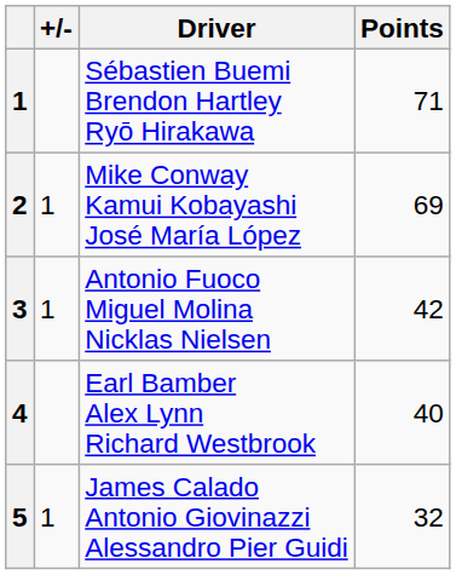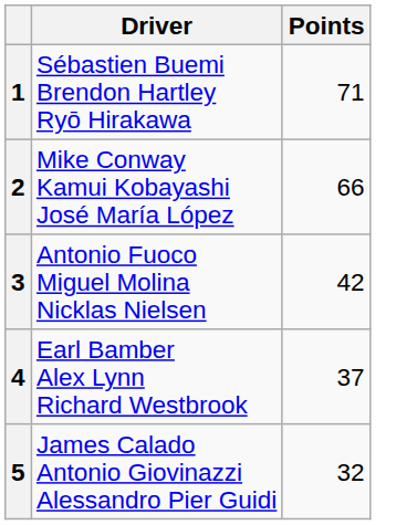 <table class="wikitable" style="font-size:95%;">
 <tr>
 <th scope="col"></th>
-<th scope="col">+/-</th>
 <th scope="col">Driver</th>
 <th scope="col">Points</th>
 </tr>
 <tr>
 <th align="center">1</th>
-<td align="left"></td>
 <td> <a href='#'>Sébastien Buemi</a><br> <a href='#'>Brendon Hartley</a><br> <a href='#'>Ryō Hirakawa</a></td>
 <td align="right">71</td>
 </tr>
 <tr>
 <th align="center">2</th>
-<td align="left"> 1</td>
 <td> <a href='#'>Mike Conway</a><br> <a href='#'>Kamui Kobayashi</a><br> <a href='#'>José María López</a></td>
-<td align="right">69</td>
+<td align="right">66</td>
 </tr>
 <tr>
 <th align="center">3</th>
-<td align="left"> 1</td>
 <td> <a href='#'>Antonio Fuoco</a><br> <a href='#'>Miguel Molina</a><br> <a href='#'>Nicklas Nielsen</a></td>
 <td align="right">42</td>
 </tr>
 <tr>
 <th align="center">4</th>
-<td align="left"></td>
 <td> <a href='#'>Earl Bamber</a><br> <a href='#'>Alex Lynn</a><br> <a href='#'>Richard Westbrook</a></td>
-<td align="right">40</td>
+<td align="right">37</td>
 </tr>
 <tr>
 <th align="center">5</th>
-<td align="left"> 1</td>
 <td> <a href='#'>James Calado</a><br> <a href='#'>Antonio Giovinazzi</a><br> <a href='#'>Alessandro Pier Guidi</a></td>
 <td align="right">32</td>
 </tr>
 </table>
